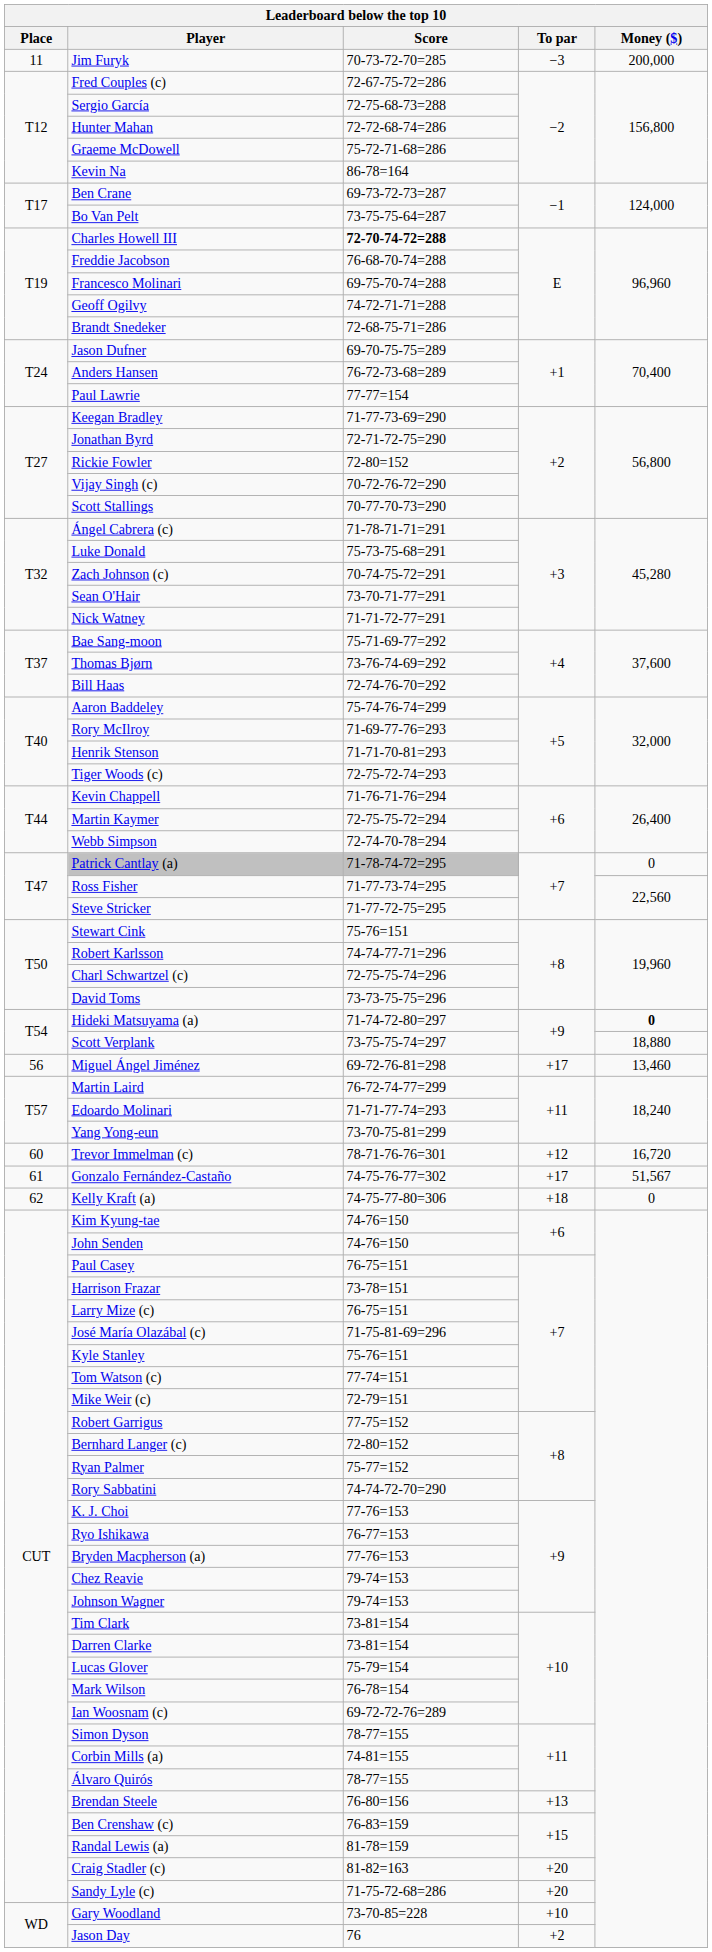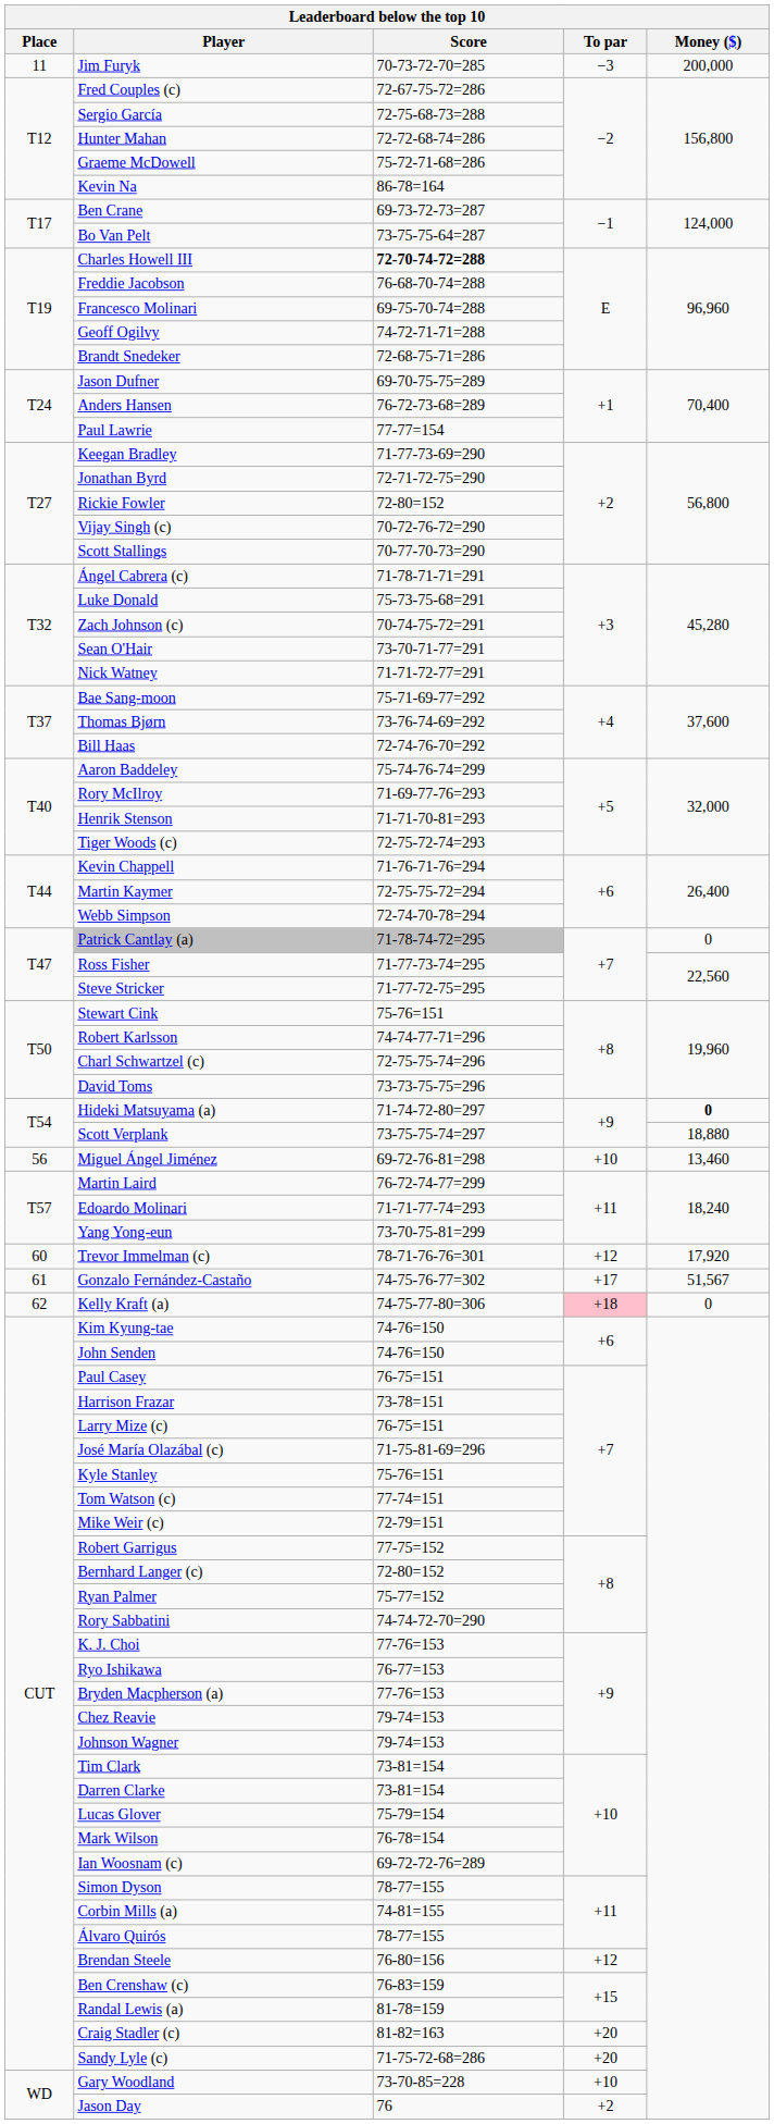 <table class="collapsible collapsed wikitable" style="width:50em; margin-top:-1px">
 <tr>
 <th scope="col" colspan="6">Leaderboard below the top 10</th>
 </tr>
 <tr>
 <th>Place</th>
 <th>Player</th>
 <th>Score</th>
 <th>To par</th>
 <th>Money (<a href='#'>$</a>)</th>
 </tr>
 <tr>
 <td align=center>11</td>
 <td> <a href='#'>Jim Furyk</a></td>
 <td>70-73-72-70=285</td>
 <td align=center>−3</td>
 <td align=center>200,000</td>
 </tr>
 <tr>
 <td rowspan=5 align=center>T12</td>
 <td> <a href='#'>Fred Couples</a> (c)</td>
 <td>72-67-75-72=286</td>
 <td rowspan=5 align=center>−2</td>
 <td rowspan=5 align=center>156,800</td>
 </tr>
 <tr>
 <td> <a href='#'>Sergio García</a></td>
 <td>72-75-68-73=288</td>
 </tr>
 <tr>
 <td> <a href='#'>Hunter Mahan</a></td>
 <td>72-72-68-74=286</td>
 </tr>
 <tr>
 <td> <a href='#'>Graeme McDowell</a></td>
 <td>75-72-71-68=286</td>
 </tr>
 <tr>
 <td> <a href='#'>Kevin Na</a></td>
 <td>86-78=164</td>
 </tr>
 <tr>
 <td rowspan=2 align=center>T17</td>
 <td> <a href='#'>Ben Crane</a></td>
 <td>69-73-72-73=287</td>
 <td rowspan=2 align=center>−1</td>
 <td rowspan=2 align=center>124,000</td>
 </tr>
 <tr>
 <td> <a href='#'>Bo Van Pelt</a></td>
 <td>73-75-75-64=287</td>
 </tr>
 <tr>
 <td rowspan=5 align=center>T19</td>
 <td> <a href='#'>Charles Howell III</a></td>
 <td><strong>72-70-74-72=288</strong></td>
 <td rowspan=5 align=center>E</td>
 <td rowspan=5 align=center>96,960</td>
 </tr>
 <tr>
 <td> <a href='#'>Freddie Jacobson</a></td>
 <td>76-68-70-74=288</td>
 </tr>
 <tr>
 <td> <a href='#'>Francesco Molinari</a></td>
 <td>69-75-70-74=288</td>
 </tr>
 <tr>
 <td> <a href='#'>Geoff Ogilvy</a></td>
 <td>74-72-71-71=288</td>
 </tr>
 <tr>
 <td> <a href='#'>Brandt Snedeker</a></td>
 <td>72-68-75-71=286</td>
 </tr>
 <tr>
 <td rowspan=3 align=center>T24</td>
 <td> <a href='#'>Jason Dufner</a></td>
 <td>69-70-75-75=289</td>
 <td rowspan=3 align=center>+1</td>
 <td rowspan=3 align=center>70,400</td>
 </tr>
 <tr>
 <td> <a href='#'>Anders Hansen</a></td>
 <td>76-72-73-68=289</td>
 </tr>
 <tr>
 <td> <a href='#'>Paul Lawrie</a></td>
 <td>77-77=154</td>
 </tr>
 <tr>
 <td rowspan=5 align=center>T27</td>
 <td> <a href='#'>Keegan Bradley</a></td>
 <td>71-77-73-69=290</td>
 <td rowspan=5 align=center>+2</td>
 <td rowspan=5 align=center>56,800</td>
 </tr>
 <tr>
 <td> <a href='#'>Jonathan Byrd</a></td>
 <td>72-71-72-75=290</td>
 </tr>
 <tr>
 <td> <a href='#'>Rickie Fowler</a></td>
 <td>72-80=152</td>
 </tr>
 <tr>
 <td> <a href='#'>Vijay Singh</a> (c)</td>
 <td>70-72-76-72=290</td>
 </tr>
 <tr>
 <td> <a href='#'>Scott Stallings</a></td>
 <td>70-77-70-73=290</td>
 </tr>
 <tr>
 <td rowspan=5 align=center>T32</td>
 <td> <a href='#'>Ángel Cabrera</a> (c)</td>
 <td>71-78-71-71=291</td>
 <td rowspan=5 align=center>+3</td>
 <td rowspan=5 align=center>45,280</td>
 </tr>
 <tr>
 <td> <a href='#'>Luke Donald</a></td>
 <td>75-73-75-68=291</td>
 </tr>
 <tr>
 <td> <a href='#'>Zach Johnson</a> (c)</td>
 <td>70-74-75-72=291</td>
 </tr>
 <tr>
 <td> <a href='#'>Sean O'Hair</a></td>
 <td>73-70-71-77=291</td>
 </tr>
 <tr>
 <td> <a href='#'>Nick Watney</a></td>
 <td>71-71-72-77=291</td>
 </tr>
 <tr>
 <td rowspan=3 align=center>T37</td>
 <td> <a href='#'>Bae Sang-moon</a></td>
 <td>75-71-69-77=292</td>
 <td rowspan=3 align=center>+4</td>
 <td rowspan=3 align=center>37,600</td>
 </tr>
 <tr>
 <td> <a href='#'>Thomas Bjørn</a></td>
 <td>73-76-74-69=292</td>
 </tr>
 <tr>
 <td> <a href='#'>Bill Haas</a></td>
 <td>72-74-76-70=292</td>
 </tr>
 <tr>
 <td rowspan=4 align=center>T40</td>
 <td> <a href='#'>Aaron Baddeley</a></td>
 <td>75-74-76-74=299</td>
 <td rowspan=4 align=center>+5</td>
 <td rowspan=4 align=center>32,000</td>
 </tr>
 <tr>
 <td> <a href='#'>Rory McIlroy</a></td>
 <td>71-69-77-76=293</td>
 </tr>
 <tr>
 <td> <a href='#'>Henrik Stenson</a></td>
 <td>71-71-70-81=293</td>
 </tr>
 <tr>
 <td> <a href='#'>Tiger Woods</a> (c)</td>
 <td>72-75-72-74=293</td>
 </tr>
 <tr>
 <td rowspan=3 align=center>T44</td>
 <td> <a href='#'>Kevin Chappell</a></td>
 <td>71-76-71-76=294</td>
 <td rowspan=3 align=center>+6</td>
 <td rowspan=3 align=center>26,400</td>
 </tr>
 <tr>
 <td> <a href='#'>Martin Kaymer</a></td>
 <td>72-75-75-72=294</td>
 </tr>
 <tr>
 <td> <a href='#'>Webb Simpson</a></td>
 <td>72-74-70-78=294</td>
 </tr>
 <tr>
 <td rowspan=3 align=center>T47</td>
 <td style="background:silver"> <a href='#'>Patrick Cantlay</a> (a)</td>
 <td style="background:silver">71-78-74-72=295</td>
 <td rowspan=3 align=center>+7</td>
 <td align=center>0</td>
 </tr>
 <tr>
 <td> <a href='#'>Ross Fisher</a></td>
 <td>71-77-73-74=295</td>
 <td rowspan=2 align=center>22,560</td>
 </tr>
 <tr>
 <td> <a href='#'>Steve Stricker</a></td>
 <td>71-77-72-75=295</td>
 </tr>
 <tr>
 <td rowspan=4 align=center>T50</td>
 <td> <a href='#'>Stewart Cink</a></td>
 <td>75-76=151</td>
 <td rowspan=4 align=center>+8</td>
 <td rowspan=4 align=center>19,960</td>
 </tr>
 <tr>
 <td> <a href='#'>Robert Karlsson</a></td>
 <td>74-74-77-71=296</td>
 </tr>
 <tr>
 <td> <a href='#'>Charl Schwartzel</a> (c)</td>
 <td>72-75-75-74=296</td>
 </tr>
 <tr>
 <td> <a href='#'>David Toms</a></td>
 <td>73-73-75-75=296</td>
 </tr>
 <tr>
 <td rowspan=2 align=center>T54</td>
 <td> <a href='#'>Hideki Matsuyama</a> (a)</td>
 <td>71-74-72-80=297</td>
 <td rowspan=2 align=center>+9</td>
 <td align=center><strong>0</strong></td>
 </tr>
 <tr>
 <td> <a href='#'>Scott Verplank</a></td>
 <td>73-75-75-74=297</td>
 <td align=center>18,880</td>
 </tr>
 <tr>
 <td align=center>56</td>
 <td> <a href='#'>Miguel Ángel Jiménez</a></td>
 <td>69-72-76-81=298</td>
-<td align=center>+17</td>
+<td align=center>+10</td>
 <td align=center>13,460</td>
 </tr>
 <tr>
 <td rowspan=3 align=center>T57</td>
 <td> <a href='#'>Martin Laird</a></td>
 <td>76-72-74-77=299</td>
 <td rowspan=3 align=center>+11</td>
 <td rowspan=3 align=center>18,240</td>
 </tr>
 <tr>
 <td> <a href='#'>Edoardo Molinari</a></td>
 <td>71-71-77-74=293</td>
 </tr>
 <tr>
 <td> <a href='#'>Yang Yong-eun</a></td>
 <td>73-70-75-81=299</td>
 </tr>
 <tr>
 <td align=center>60</td>
 <td> <a href='#'>Trevor Immelman</a> (c)</td>
 <td>78-71-76-76=301</td>
 <td align=center>+12</td>
-<td align=center>16,720</td>
+<td align=center>17,920</td>
 </tr>
 <tr>
 <td align=center>61</td>
 <td> <a href='#'>Gonzalo Fernández-Castaño</a></td>
 <td>74-75-76-77=302</td>
 <td align=center>+17</td>
 <td align=center>51,567</td>
 </tr>
 <tr>
 <td align=center>62</td>
 <td> <a href='#'>Kelly Kraft</a> (a)</td>
 <td>74-75-77-80=306</td>
-<td align=center>+18</td>
+<td align=center style="background: pink;">+18</td>
 <td align=center>0</td>
 </tr>
 <tr>
 <td rowspan=31 align=center>CUT</td>
 <td> <a href='#'>Kim Kyung-tae</a></td>
 <td>74-76=150</td>
 <td rowspan=2 align=center>+6</td>
 <td rowspan=33 align=center></td>
 </tr>
 <tr>
 <td> <a href='#'>John Senden</a></td>
 <td>74-76=150</td>
 </tr>
 <tr>
 <td> <a href='#'>Paul Casey</a></td>
 <td>76-75=151</td>
 <td rowspan=7 align=center>+7</td>
 </tr>
 <tr>
 <td> <a href='#'>Harrison Frazar</a></td>
 <td>73-78=151</td>
 </tr>
 <tr>
 <td> <a href='#'>Larry Mize</a> (c)</td>
 <td>76-75=151</td>
 </tr>
 <tr>
 <td> <a href='#'>José María Olazábal</a> (c)</td>
 <td>71-75-81-69=296</td>
 </tr>
 <tr>
 <td> <a href='#'>Kyle Stanley</a></td>
 <td>75-76=151</td>
 </tr>
 <tr>
 <td> <a href='#'>Tom Watson</a> (c)</td>
 <td>77-74=151</td>
 </tr>
 <tr>
 <td> <a href='#'>Mike Weir</a> (c)</td>
 <td>72-79=151</td>
 </tr>
 <tr>
 <td> <a href='#'>Robert Garrigus</a></td>
 <td>77-75=152</td>
 <td rowspan=4 align=center>+8</td>
 </tr>
 <tr>
 <td> <a href='#'>Bernhard Langer</a> (c)</td>
 <td>72-80=152</td>
 </tr>
 <tr>
 <td> <a href='#'>Ryan Palmer</a></td>
 <td>75-77=152</td>
 </tr>
 <tr>
 <td> <a href='#'>Rory Sabbatini</a></td>
 <td>74-74-72-70=290</td>
 </tr>
 <tr>
 <td> <a href='#'>K. J. Choi</a></td>
 <td>77-76=153</td>
 <td rowspan=5 align=center>+9</td>
 </tr>
 <tr>
 <td> <a href='#'>Ryo Ishikawa</a></td>
 <td>76-77=153</td>
 </tr>
 <tr>
 <td> <a href='#'>Bryden Macpherson</a> (a)</td>
 <td>77-76=153</td>
 </tr>
 <tr>
 <td> <a href='#'>Chez Reavie</a></td>
 <td>79-74=153</td>
 </tr>
 <tr>
 <td> <a href='#'>Johnson Wagner</a></td>
 <td>79-74=153</td>
 </tr>
 <tr>
 <td> <a href='#'>Tim Clark</a></td>
 <td>73-81=154</td>
 <td rowspan=5 align=center>+10</td>
 </tr>
 <tr>
 <td> <a href='#'>Darren Clarke</a></td>
 <td>73-81=154</td>
 </tr>
 <tr>
 <td> <a href='#'>Lucas Glover</a></td>
 <td>75-79=154</td>
 </tr>
 <tr>
 <td> <a href='#'>Mark Wilson</a></td>
 <td>76-78=154</td>
 </tr>
 <tr>
 <td> <a href='#'>Ian Woosnam</a> (c)</td>
 <td>69-72-72-76=289</td>
 </tr>
 <tr>
 <td> <a href='#'>Simon Dyson</a></td>
 <td>78-77=155</td>
 <td rowspan=3 align=center>+11</td>
 </tr>
 <tr>
 <td> <a href='#'>Corbin Mills</a> (a)</td>
 <td>74-81=155</td>
 </tr>
 <tr>
 <td> <a href='#'>Álvaro Quirós</a></td>
 <td>78-77=155</td>
 </tr>
 <tr>
 <td> <a href='#'>Brendan Steele</a></td>
 <td>76-80=156</td>
-<td align=center>+13</td>
+<td align=center>+12</td>
 </tr>
 <tr>
 <td> <a href='#'>Ben Crenshaw</a> (c)</td>
 <td>76-83=159</td>
 <td rowspan=2 align=center>+15</td>
 </tr>
 <tr>
 <td> <a href='#'>Randal Lewis</a> (a)</td>
 <td>81-78=159</td>
 </tr>
 <tr>
 <td> <a href='#'>Craig Stadler</a> (c)</td>
 <td>81-82=163</td>
 <td align=center>+20</td>
 </tr>
 <tr>
 <td> <a href='#'>Sandy Lyle</a> (c)</td>
 <td>71-75-72-68=286</td>
 <td align=center>+20</td>
 </tr>
 <tr>
 <td rowspan=2 align=center>WD</td>
 <td> <a href='#'>Gary Woodland</a></td>
 <td>73-70-85=228</td>
 <td align=center>+10</td>
 </tr>
 <tr>
 <td> <a href='#'>Jason Day</a></td>
 <td>76</td>
 <td align=center>+2</td>
 </tr>
 </table>
